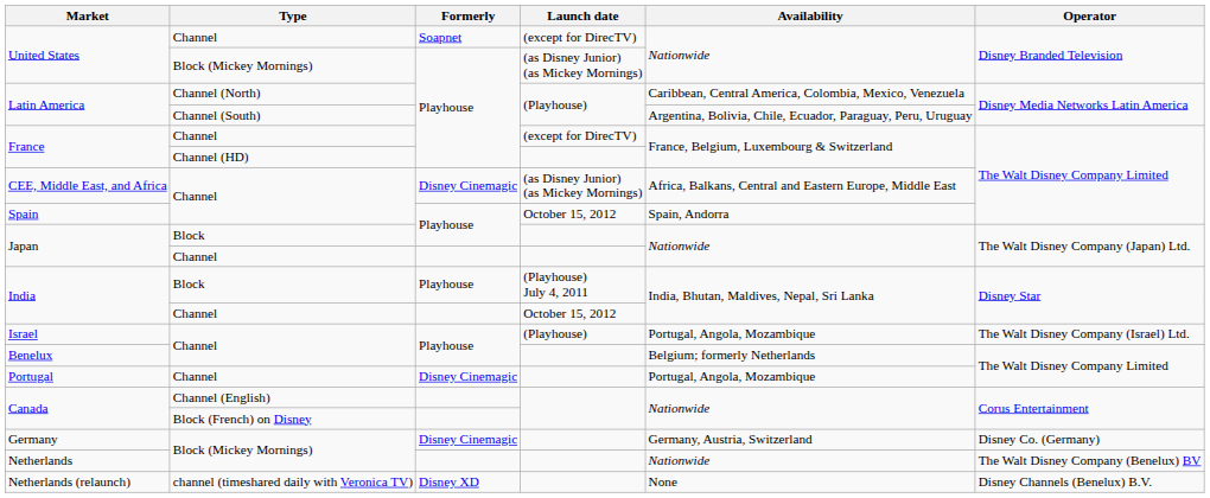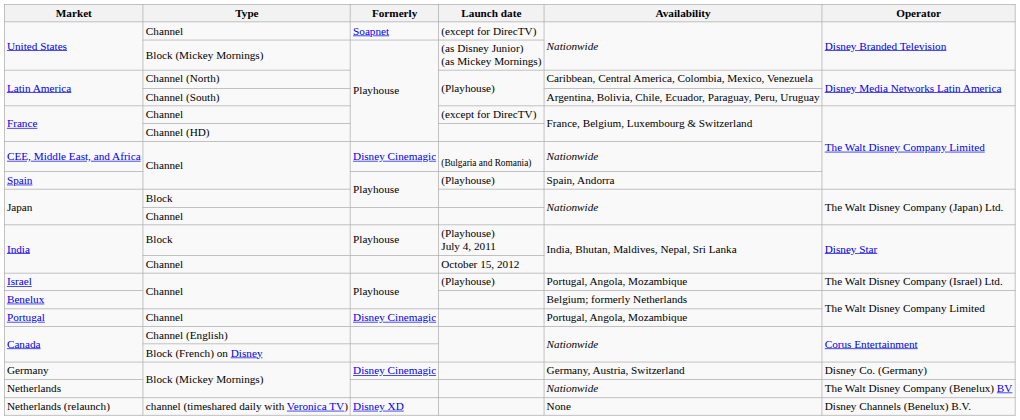 <table class="wikitable sortable">
 <tr>
 <th>Market</th>
 <th>Type</th>
 <th>Formerly</th>
 <th>Launch date</th>
 <th>Availability</th>
 <th>Operator</th>
 </tr>
 <tr>
 <td rowspan="2"><a href='#'>United States</a></td>
 <td>Channel</td>
 <td><a href='#'>Soapnet</a></td>
 <td> (except for DirecTV)</td>
 <td rowspan="2"><em>Nationwide</em></td>
 <td rowspan="2"><a href='#'>Disney Branded Television</a></td>
 </tr>
 <tr>
 <td>Block (Mickey Mornings)</td>
 <td rowspan="5">Playhouse</td>
 <td> (as Disney Junior)<br> (as Mickey Mornings)</td>
 </tr>
 <tr>
 <td rowspan="2"><a href='#'>Latin America</a></td>
 <td>Channel (North)</td>
 <td rowspan="2"> (Playhouse)<br></td>
 <td>Caribbean, Central America, Colombia, Mexico, Venezuela</td>
 <td rowspan="2"><a href='#'>Disney Media Networks Latin America</a></td>
 </tr>
 <tr>
 <td>Channel (South)</td>
 <td>Argentina, Bolivia, Chile, Ecuador, Paraguay, Peru, Uruguay</td>
 </tr>
 <tr>
 <td rowspan="2"><a href='#'>France</a></td>
 <td>Channel</td>
 <td> (except for DirecTV)</td>
 <td rowspan="2">France, Belgium, Luxembourg & Switzerland</td>
 <td rowspan="4"><a href='#'>The Walt Disney Company Limited</a></td>
 </tr>
 <tr>
 <td>Channel (HD)</td>
 <td></td>
 </tr>
 <tr>
 <td><a href='#'>CEE, Middle East, and Africa</a></td>
 <td rowspan="2">Channel</td>
 <td><a href='#'>Disney Cinemagic</a></td>
-<td> (as Disney Junior)<br> (as Mickey Mornings)</td>
-<td>Africa, Balkans, Central and Eastern Europe, Middle East</td>
+<td><br> <small>(Bulgaria and Romania)</small></td>
+<td><em>Nationwide</em></td>
 </tr>
 <tr>
 <td><a href='#'>Spain</a></td>
 <td rowspan="2">Playhouse</td>
-<td>October 15, 2012</td>
+<td> (Playhouse)<br></td>
 <td>Spain, Andorra</td>
 </tr>
 <tr>
 <td rowspan="2">Japan</td>
 <td>Block</td>
 <td></td>
 <td rowspan="2"><em>Nationwide</em></td>
 <td rowspan="2">The Walt Disney Company (Japan) Ltd.</td>
 </tr>
 <tr>
 <td>Channel</td>
 <td></td>
 <td></td>
 </tr>
 <tr>
 <td rowspan="2"><a href='#'>India</a></td>
 <td>Block</td>
 <td>Playhouse</td>
 <td> (Playhouse)<br>July 4, 2011</td>
 <td rowspan="2">India, Bhutan, Maldives, Nepal, Sri Lanka</td>
 <td rowspan="2"><a href='#'>Disney Star</a></td>
 </tr>
 <tr>
 <td>Channel</td>
 <td></td>
 <td>October 15, 2012</td>
 </tr>
 <tr>
 <td><a href='#'>Israel</a></td>
 <td rowspan="2">Channel</td>
 <td rowspan="2">Playhouse</td>
 <td> (Playhouse)<br></td>
 <td>Portugal, Angola, Mozambique</td>
 <td>The Walt Disney Company (Israel) Ltd.</td>
 </tr>
 <tr>
 <td><a href='#'>Benelux</a></td>
 <td></td>
 <td>Belgium; formerly Netherlands</td>
 <td rowspan="2">The Walt Disney Company Limited</td>
 </tr>
 <tr>
 <td><a href='#'>Portugal</a></td>
 <td>Channel</td>
 <td><a href='#'>Disney Cinemagic</a></td>
 <td></td>
 <td>Portugal, Angola, Mozambique</td>
 </tr>
 <tr>
 <td rowspan="2"><a href='#'>Canada</a></td>
 <td>Channel (English)</td>
 <td></td>
 <td rowspan="2"></td>
 <td rowspan="2"><em>Nationwide</em></td>
 <td rowspan="2"><a href='#'>Corus Entertainment</a></td>
 </tr>
 <tr>
 <td>Block (French) on <a href='#'>Disney</a></td>
 <td></td>
 </tr>
 <tr>
 <td>Germany</td>
 <td rowspan="2">Block (Mickey Mornings)</td>
 <td><a href='#'>Disney Cinemagic</a></td>
 <td></td>
 <td>Germany, Austria, Switzerland</td>
 <td>Disney Co. (Germany)</td>
 </tr>
 <tr>
 <td>Netherlands</td>
 <td></td>
 <td></td>
 <td><em>Nationwide</em></td>
 <td>The Walt Disney Company (Benelux) <a href='#'>BV</a></td>
 </tr>
 <tr>
 <td>Netherlands (relaunch)</td>
 <td>channel (timeshared daily with <a href='#'>Veronica TV</a>)</td>
 <td><a href='#'>Disney XD</a></td>
 <td></td>
 <td>None</td>
 <td>Disney Channels (Benelux) B.V.</td>
 </tr>
 </table>
